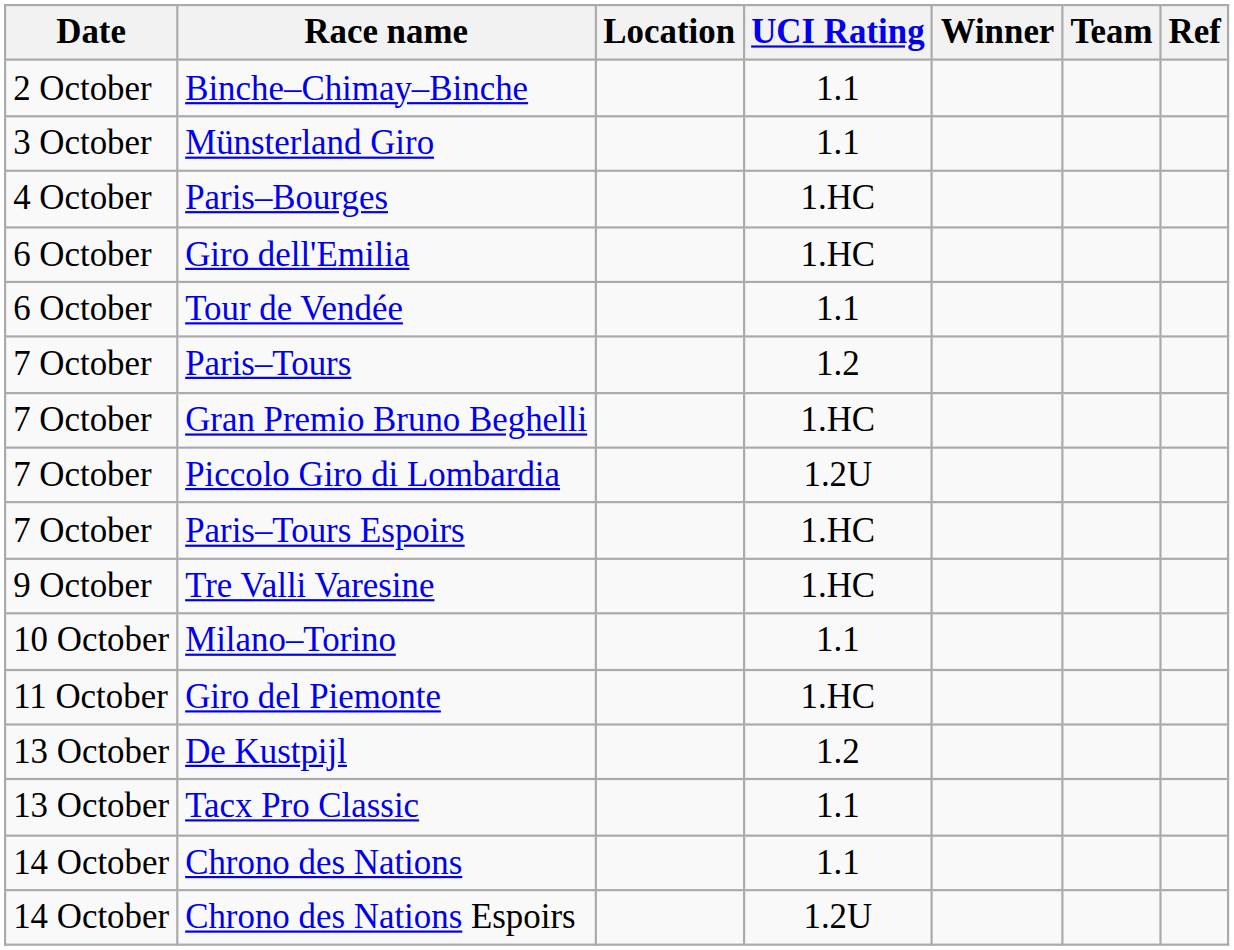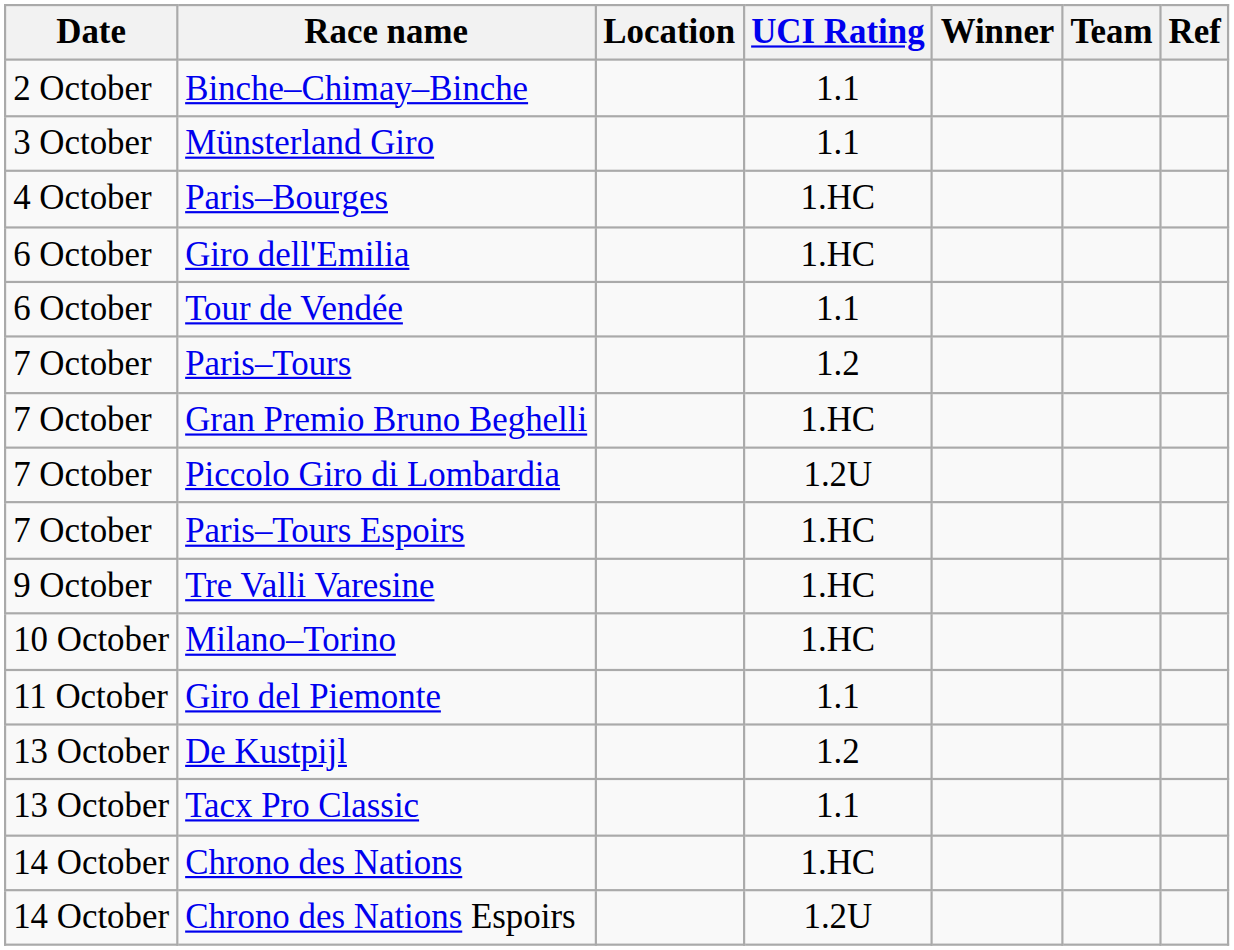 <table class="wikitable sortable">
 <tr>
 <th>Date</th>
 <th>Race name</th>
 <th>Location</th>
 <th><a href='#'>UCI Rating</a></th>
 <th>Winner</th>
 <th>Team</th>
 <th>Ref</th>
 </tr>
 <tr>
 <td>2 October</td>
 <td><a href='#'>Binche–Chimay–Binche</a></td>
 <td></td>
 <td align=center>1.1</td>
 <td></td>
 <td></td>
 <td align=center></td>
 </tr>
 <tr>
 <td>3 October</td>
 <td><a href='#'>Münsterland Giro</a></td>
 <td></td>
 <td align=center>1.1</td>
 <td></td>
 <td></td>
 <td align=center></td>
 </tr>
 <tr>
 <td>4 October</td>
 <td><a href='#'>Paris–Bourges</a></td>
 <td></td>
 <td align=center>1.HC</td>
 <td></td>
 <td></td>
 <td align=center></td>
 </tr>
 <tr>
 <td>6 October</td>
 <td><a href='#'>Giro dell'Emilia</a></td>
 <td></td>
 <td align=center>1.HC</td>
 <td></td>
 <td></td>
 <td align=center></td>
 </tr>
 <tr>
 <td>6 October</td>
 <td><a href='#'>Tour de Vendée</a></td>
 <td></td>
 <td align=center>1.1</td>
 <td></td>
 <td></td>
 <td align=center></td>
 </tr>
 <tr>
 <td>7 October</td>
 <td><a href='#'>Paris–Tours</a></td>
 <td></td>
 <td align=center>1.2</td>
 <td></td>
 <td></td>
 <td align=center></td>
 </tr>
 <tr>
 <td>7 October</td>
 <td><a href='#'>Gran Premio Bruno Beghelli</a></td>
 <td></td>
 <td align=center>1.HC</td>
 <td></td>
 <td></td>
 <td align=center></td>
 </tr>
 <tr>
 <td>7 October</td>
 <td><a href='#'>Piccolo Giro di Lombardia</a></td>
 <td></td>
 <td align=center>1.2U</td>
 <td></td>
 <td></td>
 <td align=center></td>
 </tr>
 <tr>
 <td>7 October</td>
 <td><a href='#'>Paris–Tours Espoirs</a></td>
 <td></td>
 <td align=center>1.HC</td>
 <td></td>
 <td></td>
 <td align=center></td>
 </tr>
 <tr>
 <td>9 October</td>
 <td><a href='#'>Tre Valli Varesine</a></td>
 <td></td>
 <td align=center>1.HC</td>
 <td></td>
 <td></td>
 <td align=center></td>
 </tr>
 <tr>
 <td>10 October</td>
 <td><a href='#'>Milano–Torino</a></td>
 <td></td>
-<td align=center>1.1</td>
+<td align=center>1.HC</td>
 <td></td>
 <td></td>
 <td align=center></td>
 </tr>
 <tr>
 <td>11 October</td>
 <td><a href='#'>Giro del Piemonte</a></td>
 <td></td>
-<td align=center>1.HC</td>
+<td align=center>1.1</td>
 <td></td>
 <td></td>
 <td align=center></td>
 </tr>
 <tr>
 <td>13 October</td>
 <td><a href='#'>De Kustpijl</a></td>
 <td></td>
 <td align=center>1.2</td>
 <td></td>
 <td></td>
 <td align=center></td>
 </tr>
 <tr>
 <td>13 October</td>
 <td><a href='#'>Tacx Pro Classic</a></td>
 <td></td>
 <td align=center>1.1</td>
 <td></td>
 <td></td>
 <td align=center></td>
 </tr>
 <tr>
 <td>14 October</td>
 <td><a href='#'>Chrono des Nations</a></td>
 <td></td>
-<td align=center>1.1</td>
+<td align=center>1.HC</td>
 <td></td>
 <td></td>
 <td align=center></td>
 </tr>
 <tr>
 <td>14 October</td>
 <td><a href='#'>Chrono des Nations</a> Espoirs</td>
 <td></td>
 <td align=center>1.2U</td>
 <td></td>
 <td></td>
 <td align=center></td>
 </tr>
 </table>
